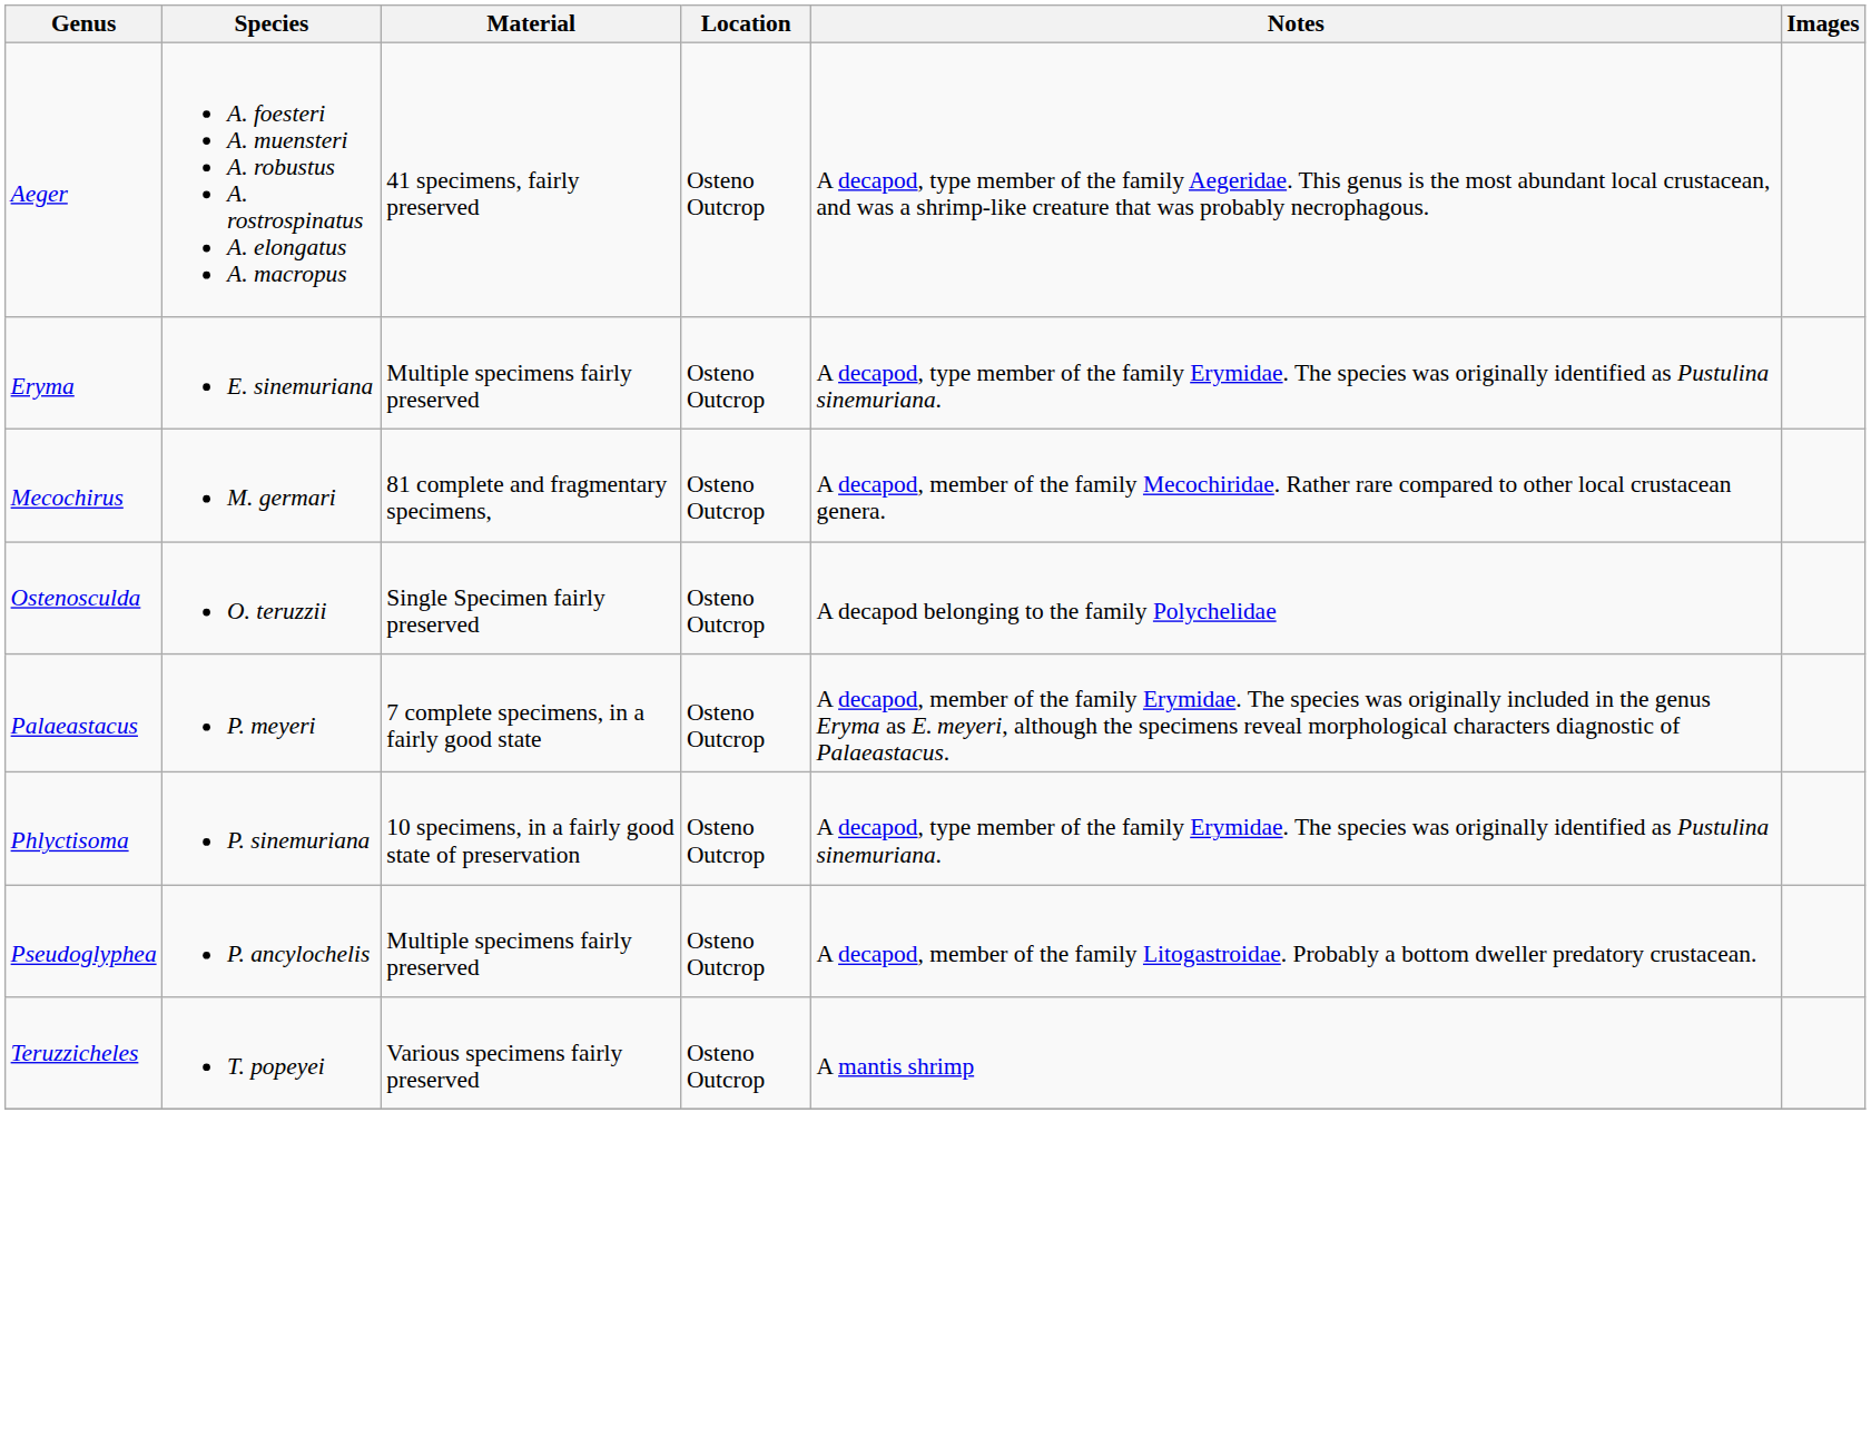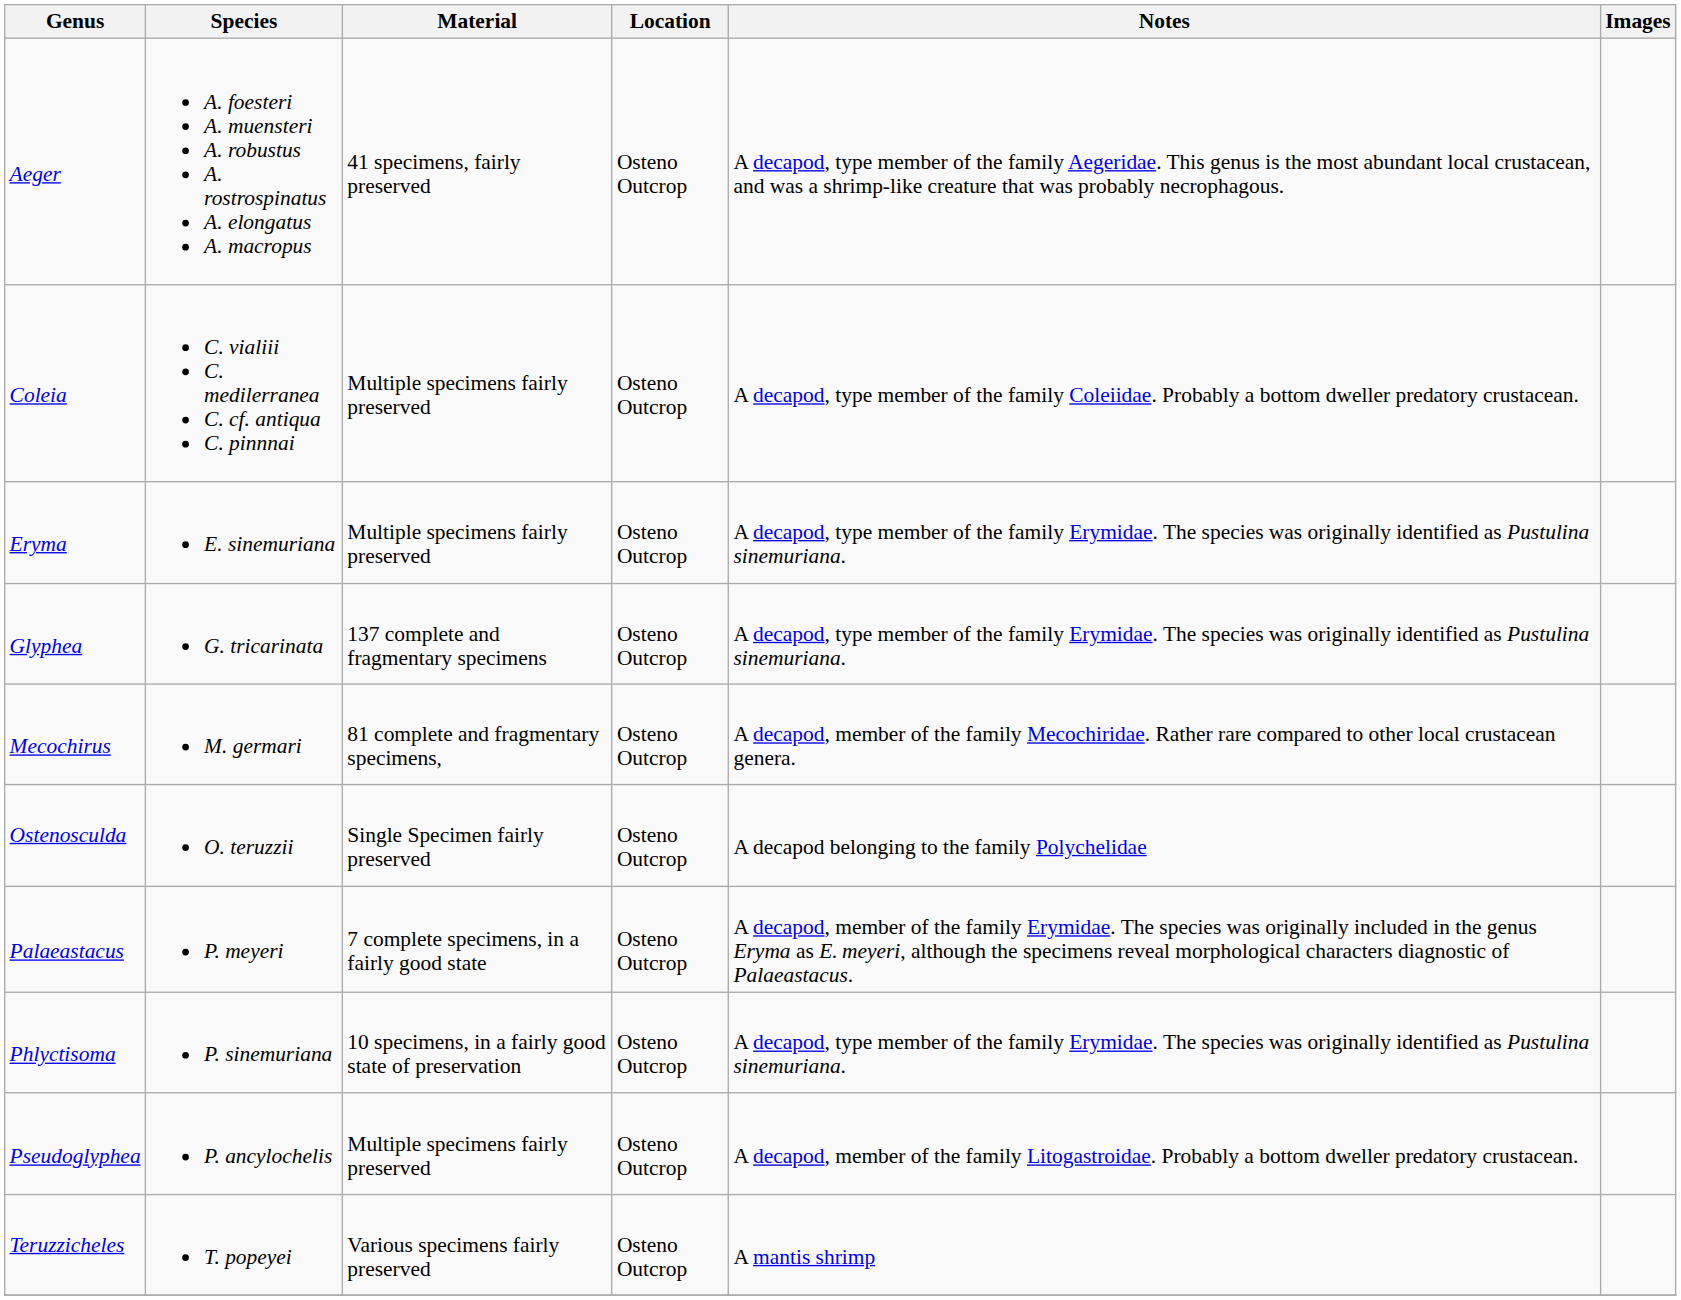 <table class="wikitable" align="center">
 <tr>
 <th>Genus</th>
 <th>Species</th>
 <th>Material</th>
 <th>Location</th>
 <th>Notes</th>
 <th>Images</th>
 </tr>
 <tr>
 <td><br><em><a href='#'>Aeger</a></em></td>
 <td><br><ul><li><em>A. foesteri</em></li><li><em>A. muensteri</em></li><li><em>A. robustus</em></li><li><em>A. rostrospinatus</em></li><li><em>A. elongatus</em></li><li><em>A. macropus</em></li></ul></td>
 <td><br>41 specimens, fairly preserved</td>
 <td><br>Osteno Outcrop</td>
 <td><br>A <a href='#'>decapod</a>, type member of the family <a href='#'>Aegeridae</a>. This genus is the most abundant local crustacean, and was a shrimp-like creature that was probably necrophagous.</td>
 <td><br></td>
 </tr>
 <tr>
+<td><br><em><a href='#'>Coleia</a></em></td>
+<td><br><ul><li><em>C. vialiii</em></li><li><em>C. medilerranea</em></li><li><em>C. cf. antiqua</em></li><li><em>C. pinnnai</em></li></ul></td>
+<td><br>Multiple specimens fairly preserved</td>
+<td><br>Osteno Outcrop</td>
+<td><br>A <a href='#'>decapod</a>, type member of the family <a href='#'>Coleiidae</a>. Probably a bottom dweller predatory crustacean.</td>
+<td><br></td>
+</tr>
+<tr>
 <td><br><em><a href='#'>Eryma</a></em></td>
 <td><br><ul><li><em>E. sinemuriana</em></li></ul></td>
 <td><br>Multiple specimens fairly preserved</td>
+<td><br>Osteno Outcrop</td>
+<td><br>A <a href='#'>decapod</a>, type member of the family <a href='#'>Erymidae</a>. The species was originally identified as <em>Pustulina sinemuriana</em>.</td>
+<td></td>
+</tr>
+<tr>
+<td><br><em><a href='#'>Glyphea</a></em></td>
+<td><br><ul><li><em>G. tricarinata</em></li></ul></td>
+<td><br>137 complete and fragmentary specimens</td>
 <td><br>Osteno Outcrop</td>
 <td><br>A <a href='#'>decapod</a>, type member of the family <a href='#'>Erymidae</a>. The species was originally identified as <em>Pustulina sinemuriana</em>.</td>
 <td></td>
 </tr>
 <tr>
 <td><br><em><a href='#'>Mecochirus</a></em></td>
 <td><br><ul><li><em>M. germari</em></li></ul></td>
 <td><br>81 complete and fragmentary specimens,</td>
 <td><br>Osteno Outcrop</td>
 <td><br>A <a href='#'>decapod</a>, member of the family <a href='#'>Mecochiridae</a>. Rather rare compared to other local crustacean genera.</td>
 <td></td>
 </tr>
 <tr>
 <td><em><a href='#'>Ostenosculda</a></em></td>
 <td><br><ul><li><em>O. teruzzii</em></li></ul></td>
 <td><br>Single Specimen fairly preserved</td>
 <td><br>Osteno Outcrop</td>
 <td><br>A decapod  belonging to the family <a href='#'>Polychelidae</a></td>
 <td></td>
 </tr>
 <tr>
 <td><br><em><a href='#'>Palaeastacus</a></em></td>
 <td><br><ul><li><em>P. meyeri</em></li></ul></td>
 <td><br>7 complete specimens, in a fairly good state</td>
 <td><br>Osteno Outcrop</td>
 <td><br>A <a href='#'>decapod</a>, member of the family <a href='#'>Erymidae</a>. The species was originally included in the genus <em>Eryma</em> as <em>E. meyeri</em>, although the specimens reveal morphological characters diagnostic of <em>Palaeastacus</em>.</td>
 <td></td>
 </tr>
 <tr>
 <td><br><em><a href='#'>Phlyctisoma</a></em></td>
 <td><br><ul><li><em>P. sinemuriana</em></li></ul></td>
 <td><br>10 specimens, in a fairly good state of preservation</td>
 <td><br>Osteno Outcrop</td>
 <td><br>A <a href='#'>decapod</a>, type member of the family <a href='#'>Erymidae</a>. The species was originally identified as <em>Pustulina sinemuriana</em>.</td>
 <td></td>
 </tr>
 <tr>
 <td><br><em><a href='#'>Pseudoglyphea</a></em></td>
 <td><br><ul><li><em>P. ancylochelis</em></li></ul></td>
 <td><br>Multiple specimens fairly preserved</td>
 <td><br>Osteno Outcrop</td>
 <td><br>A <a href='#'>decapod</a>, member of the family <a href='#'>Litogastroidae</a>. Probably a bottom dweller predatory crustacean.</td>
 <td></td>
 </tr>
 <tr>
 <td><em><a href='#'>Teruzzicheles</a></em></td>
 <td><br><ul><li><em>T. popeyei</em></li></ul></td>
 <td><br>Various specimens fairly preserved</td>
 <td><br>Osteno Outcrop</td>
 <td><br>A <a href='#'>mantis shrimp</a></td>
 <td></td>
 </tr>
 <tr>
 </tr>
 </table>
